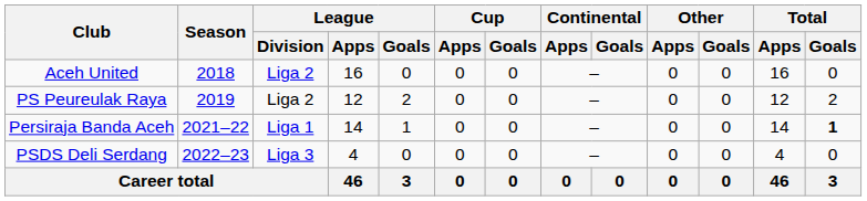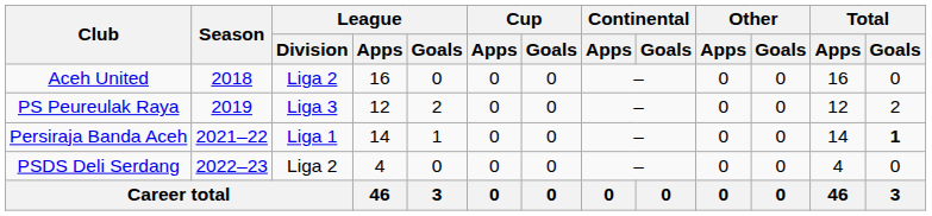 <table class="wikitable" style="text-align: center">
 <tr>
 <th rowspan="2">Club</th>
 <th rowspan="2">Season</th>
 <th colspan="3">League</th>
 <th colspan="2">Cup</th>
 <th colspan="2">Continental</th>
 <th colspan="2">Other</th>
 <th colspan="2">Total</th>
 </tr>
 <tr>
 <th>Division</th>
 <th>Apps</th>
 <th>Goals</th>
 <th>Apps</th>
 <th>Goals</th>
 <th>Apps</th>
 <th>Goals</th>
 <th>Apps</th>
 <th>Goals</th>
 <th>Apps</th>
 <th>Goals</th>
 </tr>
 <tr>
 <td rowspan="1"><a href='#'>Aceh United</a></td>
 <td><a href='#'>2018</a></td>
 <td rowspan="1" valign="center"><a href='#'>Liga 2</a></td>
 <td>16</td>
 <td>0</td>
 <td>0</td>
 <td>0</td>
 <td colspan="2">–</td>
 <td>0</td>
 <td>0</td>
 <td>16</td>
 <td>0</td>
 </tr>
 <tr>
 <td rowspan="1"><a href='#'>PS Peureulak Raya</a></td>
 <td><a href='#'>2019</a></td>
-<td rowspan="1" valign="center">Liga 2</td>
+<td rowspan="1" valign="center"><a href='#'>Liga 3</a></td>
 <td>12</td>
 <td>2</td>
 <td>0</td>
 <td>0</td>
 <td colspan="2">–</td>
 <td>0</td>
 <td>0</td>
 <td>12</td>
 <td>2</td>
 </tr>
 <tr>
 <td rowspan="1"><a href='#'>Persiraja Banda Aceh</a></td>
 <td><a href='#'>2021–22</a></td>
 <td rowspan="1" valign="center"><a href='#'>Liga 1</a></td>
 <td>14</td>
 <td>1</td>
 <td>0</td>
 <td>0</td>
 <td colspan="2">–</td>
 <td>0</td>
 <td>0</td>
 <td>14</td>
 <td><strong>1</strong></td>
 </tr>
 <tr>
 <td rowspan="1"><a href='#'>PSDS Deli Serdang</a></td>
 <td><a href='#'>2022–23</a></td>
-<td rowspan="1" valign="center"><a href='#'>Liga 3</a></td>
+<td rowspan="1" valign="center">Liga 2</td>
 <td>4</td>
 <td>0</td>
 <td>0</td>
 <td>0</td>
 <td colspan="2">–</td>
 <td>0</td>
 <td>0</td>
 <td>4</td>
 <td>0</td>
 </tr>
 <tr>
 <th colspan=3>Career total</th>
 <th>46</th>
 <th>3</th>
 <th>0</th>
 <th>0</th>
 <th>0</th>
 <th>0</th>
 <th>0</th>
 <th>0</th>
 <th>46</th>
 <th>3</th>
 </tr>
 </table>
